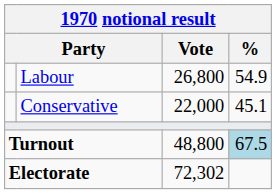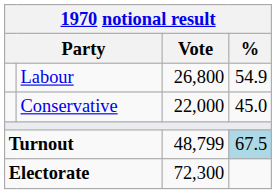 <table class="wikitable">
 <tr>
 <th colspan="4"><a href='#'>1970</a> <a href='#'>notional result</a></th>
 </tr>
 <tr>
 <th bgcolor="#DDDDFF" width="130px" colspan="2">Party</th>
 <th bgcolor="#DDDDFF" width="50px">Vote</th>
 <th bgcolor="#DDDDFF" width="30px">%</th>
 </tr>
 <tr>
 <td></td>
 <td><a href='#'>Labour</a></td>
 <td align=right>26,800</td>
 <td align=right>54.9</td>
 </tr>
 <tr>
 <td></td>
 <td><a href='#'>Conservative</a></td>
 <td align=right>22,000</td>
-<td align=right>45.1</td>
+<td align=right>45.0</td>
 </tr>
 <tr>
 <td colspan="4" bgcolor="#EAECF0"></td>
 </tr>
 <tr>
 <td colspan="2"><strong>Turnout</strong></td>
-<td align=right>48,800</td>
+<td align=right>48,799</td>
 <td align=right style="background: lightblue;">67.5</td>
 </tr>
 <tr>
 <td colspan="2"><strong>Electorate</strong></td>
-<td align=right>72,302</td>
+<td align=right>72,300</td>
 </tr>
 </table>
